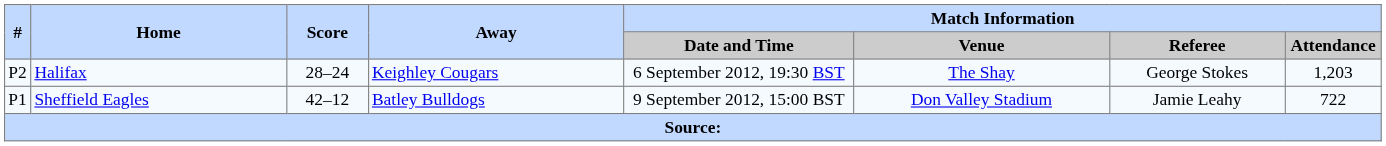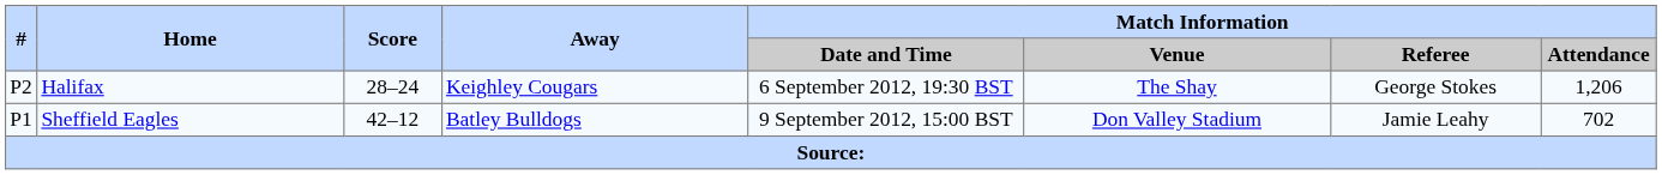 <table border=1 style="border-collapse:collapse; text-align:center;" cellpadding=3 cellspacing=0 width=100%>
 <tr bgcolor=#C1D8FF>
 <th rowspan=2>#</th>
 <th rowspan=2 width=19%>Home</th>
 <th rowspan=2 width=6%>Score</th>
 <th rowspan=2 width=19%>Away</th>
 <th colspan=6>Match Information</th>
 </tr>
 <tr bgcolor=#CCCCCC>
 <th width=17%>Date and Time</th>
 <th width=19%>Venue</th>
 <th width=13%>Referee</th>
 <th width=7%>Attendance</th>
 </tr>
 <tr bgcolor=#F5FAFF>
 <td>P2</td>
 <td align=left> <a href='#'>Halifax</a></td>
 <td>28–24</td>
 <td align=left> <a href='#'>Keighley Cougars</a></td>
 <td>6 September 2012, 19:30 <a href='#'>BST</a></td>
 <td><a href='#'>The Shay</a></td>
 <td>George Stokes</td>
-<td>1,203</td>
+<td>1,206</td>
 </tr>
 <tr bgcolor=#F5FAFF>
 <td>P1</td>
 <td align=left> <a href='#'>Sheffield Eagles</a></td>
 <td>42–12</td>
 <td align=left> <a href='#'>Batley Bulldogs</a></td>
 <td>9 September 2012, 15:00 BST</td>
 <td><a href='#'>Don Valley Stadium</a></td>
 <td>Jamie Leahy</td>
-<td>722</td>
+<td>702</td>
 </tr>
 <tr bgcolor=#C1D8FF>
 <th colspan="10">Source:</th>
 </tr>
 </table>
